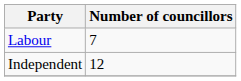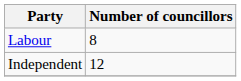 <table class="wikitable">
 <tr>
 <th>Party</th>
 <th>Number of councillors</th>
 </tr>
 <tr>
 <td><a href='#'>Labour</a></td>
-<td>7</td>
+<td>8</td>
 </tr>
 <tr>
 <td>Independent</td>
 <td>12</td>
 </tr>
 <tr>
 </tr>
 </table>
